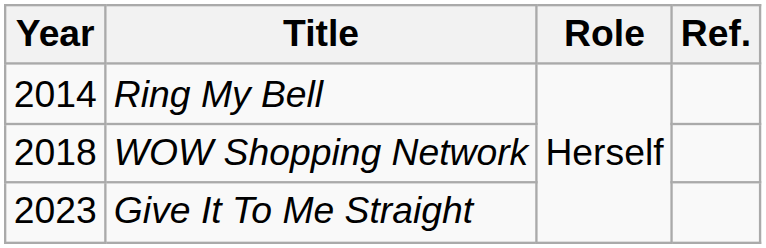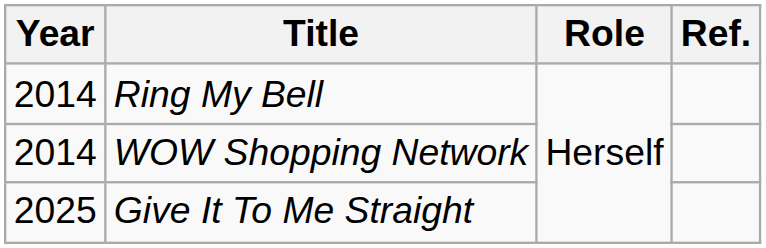 <table class="wikitable">
 <tr>
 <th>Year</th>
 <th>Title</th>
 <th>Role</th>
 <th>Ref.</th>
 </tr>
 <tr>
 <td>2014</td>
 <td><em>Ring My Bell</em></td>
 <td rowspan="3">Herself</td>
 <td></td>
 </tr>
 <tr>
-<td>2018</td>
+<td>2014</td>
 <td><em>WOW Shopping Network</em></td>
 <td></td>
 </tr>
 <tr>
-<td>2023</td>
+<td>2025</td>
 <td><em>Give It To Me Straight</em><br></td>
 <td></td>
 </tr>
 </table>
